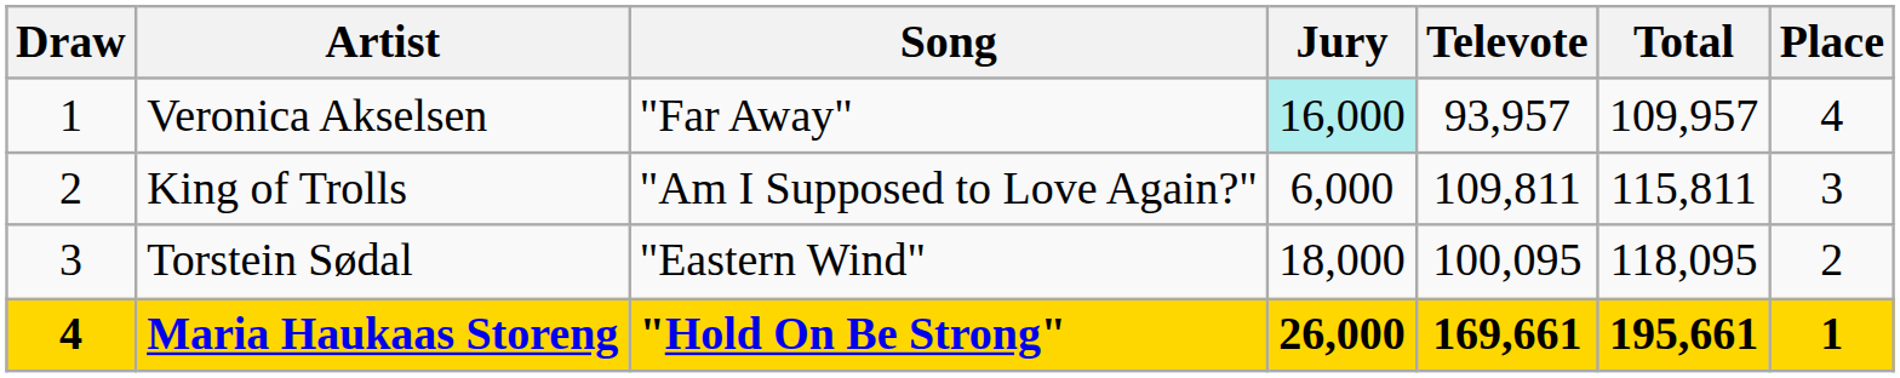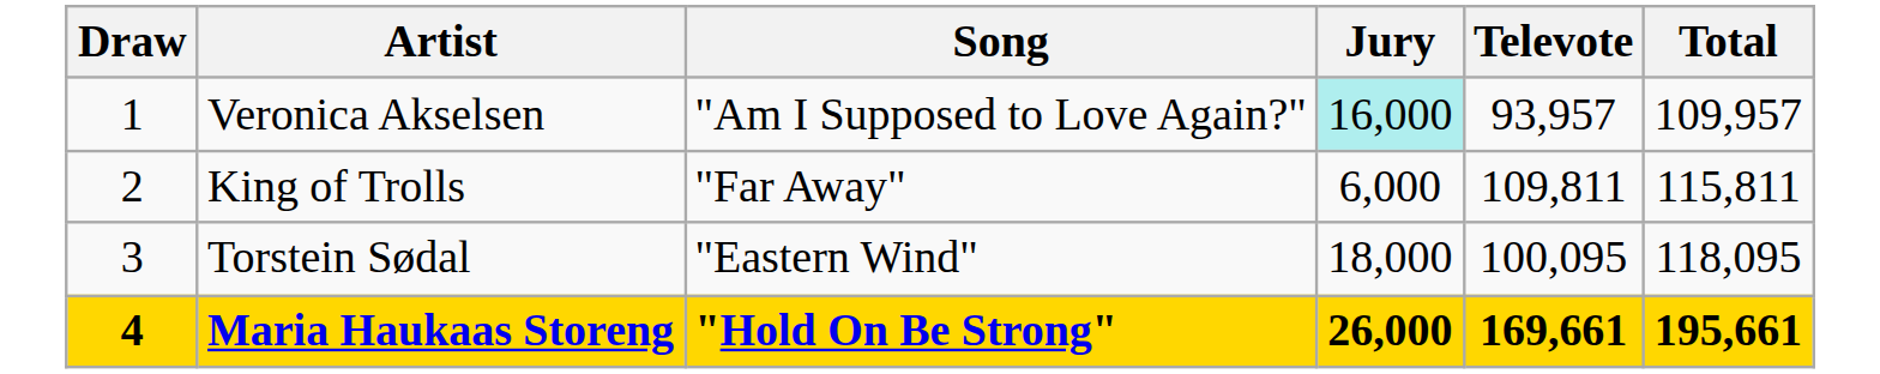 <table class="sortable wikitable" style="margin: 1em auto 1em auto; text-align:center;">
 <tr>
 <th>Draw</th>
 <th>Artist</th>
 <th>Song</th>
 <th>Jury</th>
 <th>Televote</th>
 <th>Total</th>
-<th>Place</th>
 </tr>
 <tr>
 <td>1</td>
 <td style="text-align:left;">Veronica Akselsen</td>
-<td style="text-align:left;">"Far Away"</td>
+<td style="text-align:left;">"Am I Supposed to Love Again?"</td>
 <td style="background: paleturquoise;">16,000</td>
 <td>93,957</td>
 <td>109,957</td>
-<td>4</td>
 </tr>
 <tr>
 <td>2</td>
 <td style="text-align:left;">King of Trolls</td>
-<td style="text-align:left;">"Am I Supposed to Love Again?"</td>
+<td style="text-align:left;">"Far Away"</td>
 <td>6,000</td>
 <td>109,811</td>
 <td>115,811</td>
-<td>3</td>
 </tr>
 <tr>
 <td>3</td>
 <td style="text-align:left;">Torstein Sødal</td>
 <td style="text-align:left;">"Eastern Wind"</td>
 <td>18,000</td>
 <td>100,095</td>
 <td>118,095</td>
-<td>2</td>
 </tr>
 <tr style="font-weight:bold; background:gold;">
 <td>4</td>
 <td style="text-align:left;"><a href='#'>Maria Haukaas Storeng</a></td>
 <td style="text-align:left;">"<a href='#'>Hold On Be Strong</a>"</td>
 <td>26,000</td>
 <td>169,661</td>
 <td>195,661</td>
-<td>1</td>
 </tr>
 </table>
